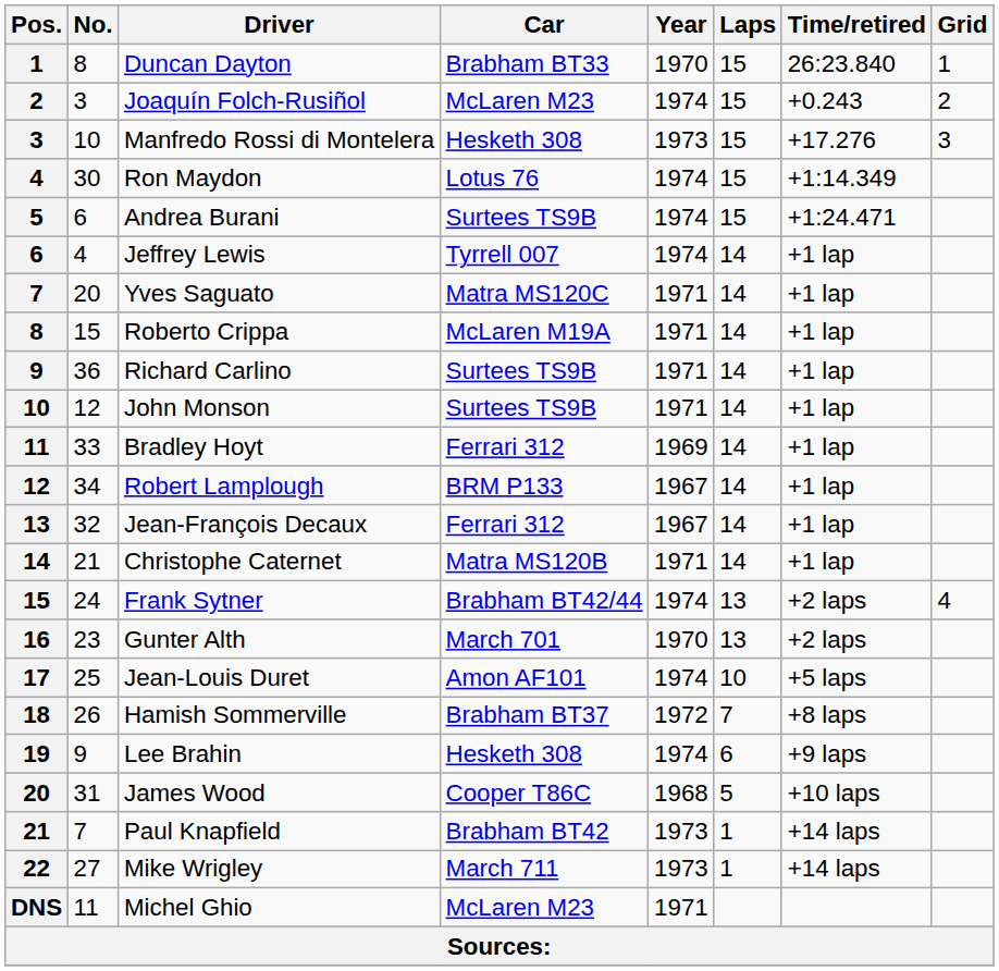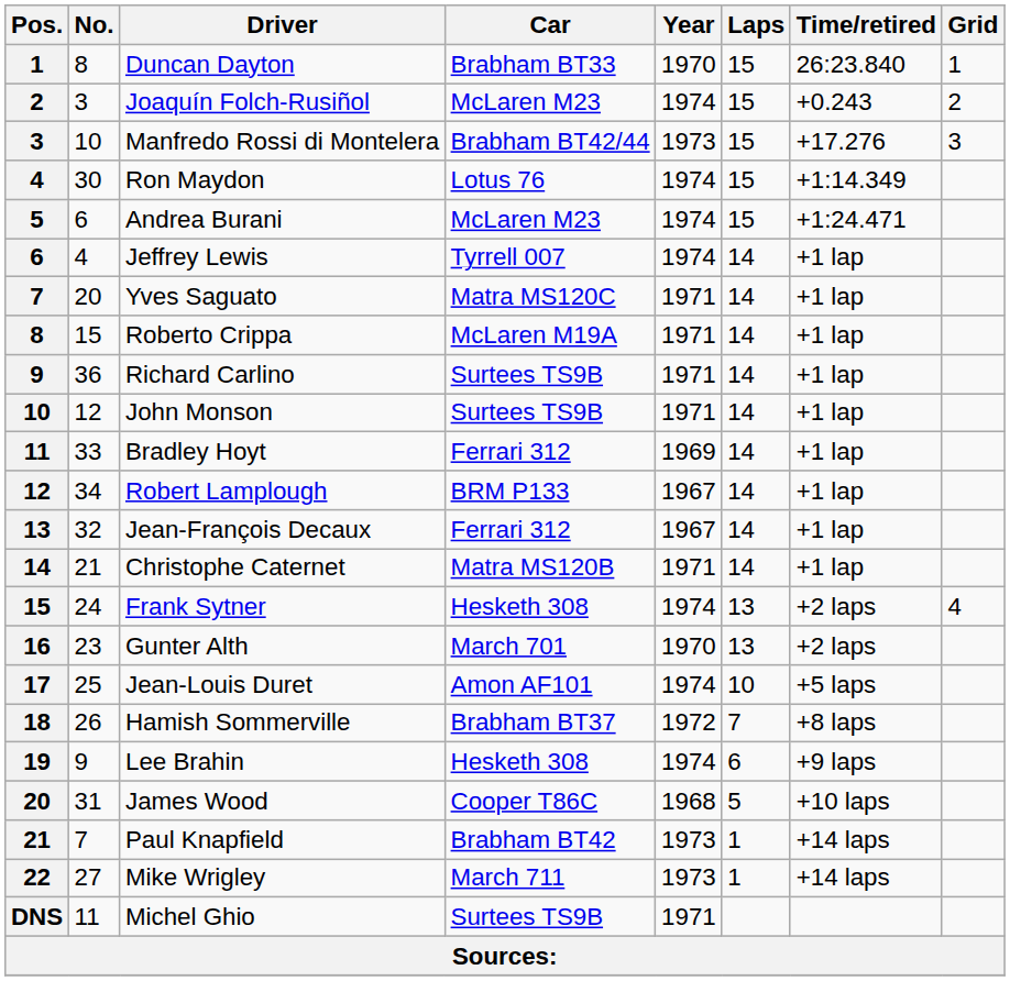 <table class="wikitable" style="font-size:90%">
 <tr>
 <th>Pos.</th>
 <th>No.</th>
 <th>Driver</th>
 <th>Car</th>
 <th>Year</th>
 <th>Laps</th>
 <th>Time/retired</th>
 <th>Grid</th>
 </tr>
 <tr>
 <th>1</th>
 <td>8</td>
 <td> <a href='#'>Duncan Dayton</a></td>
 <td><a href='#'>Brabham BT33</a></td>
 <td>1970</td>
 <td>15</td>
 <td>26:23.840</td>
 <td>1</td>
 </tr>
 <tr>
 <th>2</th>
 <td>3</td>
 <td> <a href='#'>Joaquín Folch-Rusiñol</a></td>
 <td><a href='#'>McLaren M23</a></td>
 <td>1974</td>
 <td>15</td>
 <td>+0.243</td>
 <td>2</td>
 </tr>
 <tr>
 <th>3</th>
 <td>10</td>
 <td> Manfredo Rossi di Montelera</td>
-<td><a href='#'>Hesketh 308</a></td>
+<td><a href='#'>Brabham BT42/44</a></td>
 <td>1973</td>
 <td>15</td>
 <td>+17.276</td>
 <td>3</td>
 </tr>
 <tr>
 <th>4</th>
 <td>30</td>
 <td> Ron Maydon</td>
 <td><a href='#'>Lotus 76</a></td>
 <td>1974</td>
 <td>15</td>
 <td>+1:14.349</td>
 <td></td>
 </tr>
 <tr>
 <th>5</th>
 <td>6</td>
 <td> Andrea Burani</td>
-<td><a href='#'>Surtees TS9B</a></td>
+<td><a href='#'>McLaren M23</a></td>
 <td>1974</td>
 <td>15</td>
 <td>+1:24.471</td>
 <td></td>
 </tr>
 <tr>
 <th>6</th>
 <td>4</td>
 <td> Jeffrey Lewis</td>
 <td><a href='#'>Tyrrell 007</a></td>
 <td>1974</td>
 <td>14</td>
 <td>+1 lap</td>
 <td></td>
 </tr>
 <tr>
 <th>7</th>
 <td>20</td>
 <td> Yves Saguato</td>
 <td><a href='#'>Matra MS120C</a></td>
 <td>1971</td>
 <td>14</td>
 <td>+1 lap</td>
 <td></td>
 </tr>
 <tr>
 <th>8</th>
 <td>15</td>
 <td> Roberto Crippa</td>
 <td><a href='#'>McLaren M19A</a></td>
 <td>1971</td>
 <td>14</td>
 <td>+1 lap</td>
 <td></td>
 </tr>
 <tr>
 <th>9</th>
 <td>36</td>
 <td> Richard Carlino</td>
 <td><a href='#'>Surtees TS9B</a></td>
 <td>1971</td>
 <td>14</td>
 <td>+1 lap</td>
 <td></td>
 </tr>
 <tr>
 <th>10</th>
 <td>12</td>
 <td> John Monson</td>
 <td><a href='#'>Surtees TS9B</a></td>
 <td>1971</td>
 <td>14</td>
 <td>+1 lap</td>
 <td></td>
 </tr>
 <tr>
 <th>11</th>
 <td>33</td>
 <td> Bradley Hoyt</td>
 <td><a href='#'>Ferrari 312</a></td>
 <td>1969</td>
 <td>14</td>
 <td>+1 lap</td>
 <td></td>
 </tr>
 <tr>
 <th>12</th>
 <td>34</td>
 <td> <a href='#'>Robert Lamplough</a></td>
 <td><a href='#'>BRM P133</a></td>
 <td>1967</td>
 <td>14</td>
 <td>+1 lap</td>
 <td></td>
 </tr>
 <tr>
 <th>13</th>
 <td>32</td>
 <td> Jean-François Decaux</td>
 <td><a href='#'>Ferrari 312</a></td>
 <td>1967</td>
 <td>14</td>
 <td>+1 lap</td>
 <td></td>
 </tr>
 <tr>
 <th>14</th>
 <td>21</td>
 <td> Christophe Caternet</td>
 <td><a href='#'>Matra MS120B</a></td>
 <td>1971</td>
 <td>14</td>
 <td>+1 lap</td>
 <td></td>
 </tr>
 <tr>
 <th>15</th>
 <td>24</td>
 <td> <a href='#'>Frank Sytner</a></td>
-<td><a href='#'>Brabham BT42/44</a></td>
+<td><a href='#'>Hesketh 308</a></td>
 <td>1974</td>
 <td>13</td>
 <td>+2 laps</td>
 <td>4</td>
 </tr>
 <tr>
 <th>16</th>
 <td>23</td>
 <td> Gunter Alth</td>
 <td><a href='#'>March 701</a></td>
 <td>1970</td>
 <td>13</td>
 <td>+2 laps</td>
 <td></td>
 </tr>
 <tr>
 <th>17</th>
 <td>25</td>
 <td> Jean-Louis Duret</td>
 <td><a href='#'>Amon AF101</a></td>
 <td>1974</td>
 <td>10</td>
 <td>+5 laps</td>
 <td></td>
 </tr>
 <tr>
 <th>18</th>
 <td>26</td>
 <td> Hamish Sommerville</td>
 <td><a href='#'>Brabham BT37</a></td>
 <td>1972</td>
 <td>7</td>
 <td>+8 laps</td>
 <td></td>
 </tr>
 <tr>
 <th>19</th>
 <td>9</td>
 <td> Lee Brahin</td>
 <td><a href='#'>Hesketh 308</a></td>
 <td>1974</td>
 <td>6</td>
 <td>+9 laps</td>
 <td></td>
 </tr>
 <tr>
 <th>20</th>
 <td>31</td>
 <td> James Wood</td>
 <td><a href='#'>Cooper T86C</a></td>
 <td>1968</td>
 <td>5</td>
 <td>+10 laps</td>
 <td></td>
 </tr>
 <tr>
 <th>21</th>
 <td>7</td>
 <td> Paul Knapfield</td>
 <td><a href='#'>Brabham BT42</a></td>
 <td>1973</td>
 <td>1</td>
 <td>+14 laps</td>
 <td></td>
 </tr>
 <tr>
 <th>22</th>
 <td>27</td>
 <td> Mike Wrigley</td>
 <td><a href='#'>March 711</a></td>
 <td>1973</td>
 <td>1</td>
 <td>+14 laps</td>
 <td></td>
 </tr>
 <tr>
 <th>DNS</th>
 <td>11</td>
 <td> Michel Ghio</td>
-<td><a href='#'>McLaren M23</a></td>
+<td><a href='#'>Surtees TS9B</a></td>
 <td>1971</td>
 <td></td>
 <td></td>
 <td></td>
 </tr>
 <tr style="background-color:#E5E4E2" align="center">
 <th colspan=8>Sources:</th>
 </tr>
 <tr>
 </tr>
 </table>
